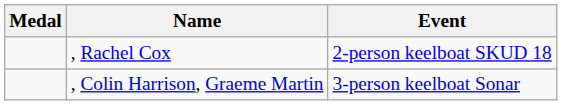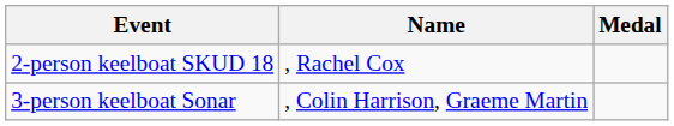 <table class="wikitable sortable" style="font-size:90%">
 <tr>
+<th>Event</th>
+<th>Name</th>
 <th>Medal</th>
-<th>Name</th>
-<th>Event</th>
 </tr>
 <tr>
+<td><a href='#'>2-person keelboat SKUD 18</a></td>
+<td>, <a href='#'>Rachel Cox</a></td>
 <td></td>
-<td>, <a href='#'>Rachel Cox</a></td>
-<td><a href='#'>2-person keelboat SKUD 18</a></td>
 </tr>
 <tr>
+<td><a href='#'>3-person keelboat Sonar</a></td>
+<td>, <a href='#'>Colin Harrison</a>, <a href='#'>Graeme Martin</a></td>
 <td></td>
-<td>, <a href='#'>Colin Harrison</a>, <a href='#'>Graeme Martin</a></td>
-<td><a href='#'>3-person keelboat Sonar</a></td>
 </tr>
 </table>
